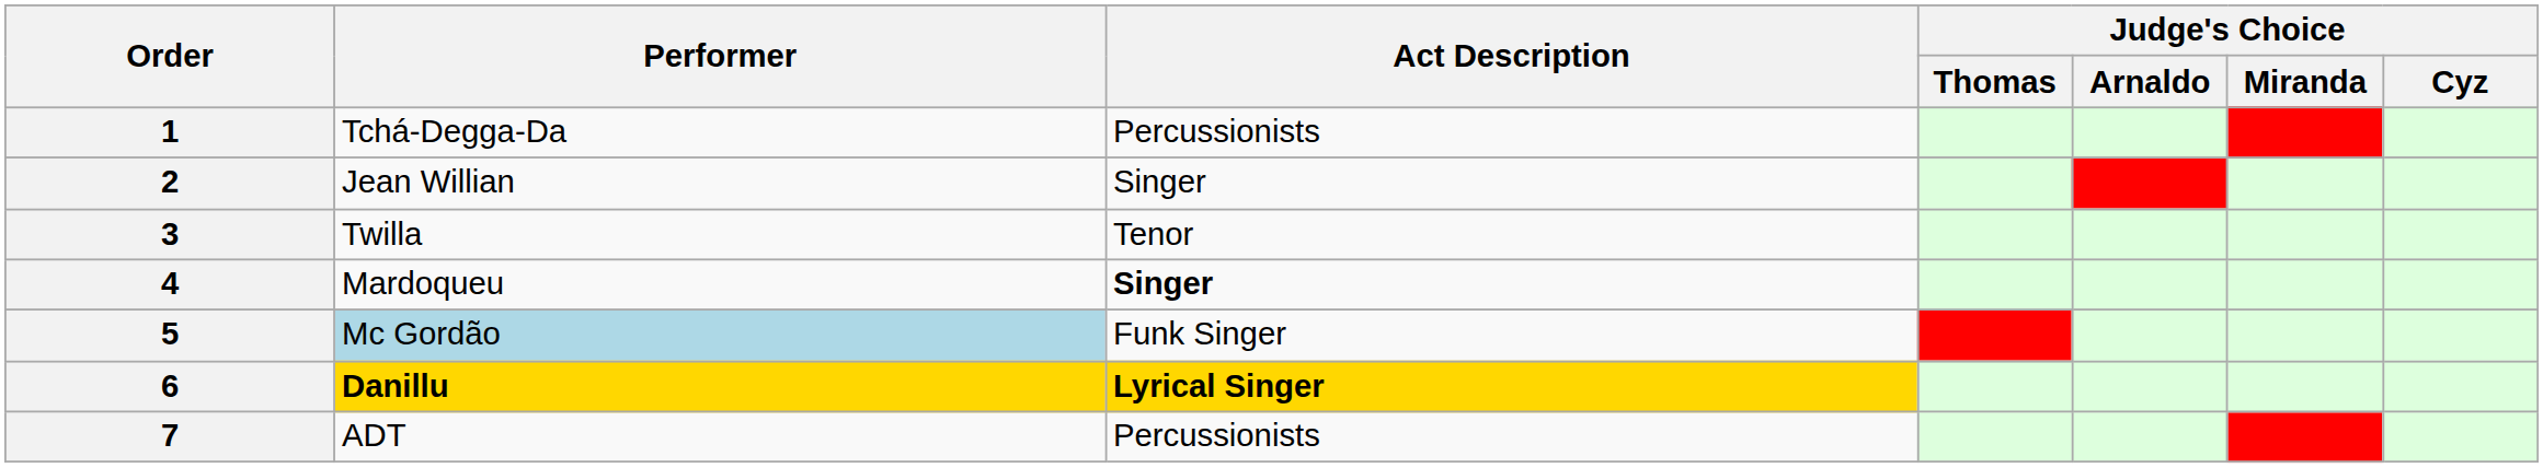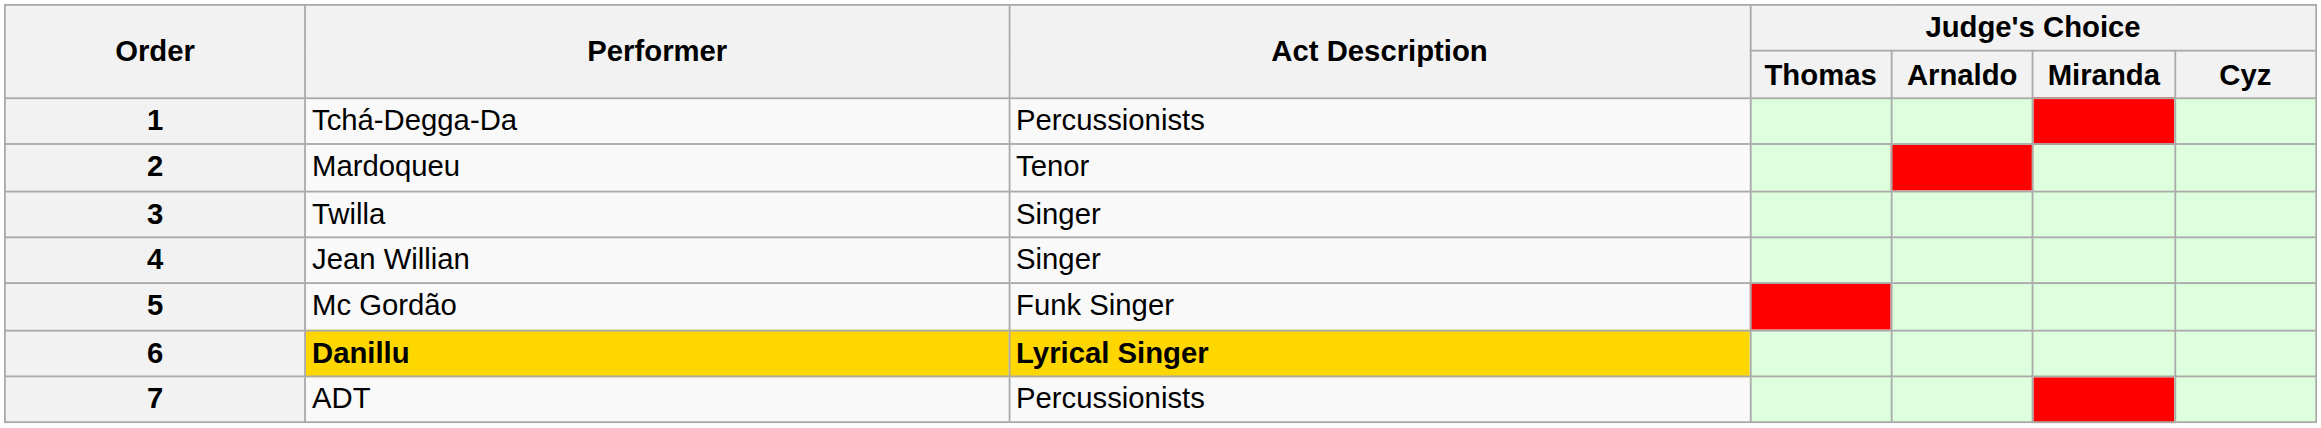 <table class="wikitable" width="100%">
 <tr>
 <th rowspan=2>Order</th>
 <th rowspan=2>Performer</th>
 <th rowspan=2>Act Description</th>
 <th colspan=4>Judge's Choice</th>
 </tr>
 <tr>
 <th width="70">Thomas</th>
 <th width="70">Arnaldo</th>
 <th width="70">Miranda</th>
 <th width="70">Cyz</th>
 </tr>
 <tr>
 <th>1</th>
 <td>Tchá-Degga-Da</td>
 <td>Percussionists</td>
 <td bgcolor="DDFFDD"></td>
 <td bgcolor="DDFFDD"></td>
 <td bgcolor="FF0000"></td>
 <td bgcolor="DDFFDD"></td>
 </tr>
 <tr>
 <th>2</th>
-<td>Jean Willian</td>
-<td>Singer</td>
+<td>Mardoqueu</td>
+<td>Tenor</td>
 <td bgcolor="DDFFDD"></td>
 <td bgcolor="FF0000"></td>
 <td bgcolor="DDFFDD"></td>
 <td bgcolor="DDFFDD"></td>
 </tr>
 <tr>
 <th>3</th>
 <td>Twilla</td>
-<td>Tenor</td>
+<td>Singer</td>
 <td bgcolor="DDFFDD"></td>
 <td bgcolor="DDFFDD"></td>
 <td bgcolor="DDFFDD"></td>
 <td bgcolor="DDFFDD"></td>
 </tr>
 <tr>
 <th>4</th>
-<td>Mardoqueu</td>
-<td><strong>Singer</strong></td>
+<td>Jean Willian</td>
+<td>Singer</td>
 <td bgcolor="DDFFDD"></td>
 <td bgcolor="DDFFDD"></td>
 <td bgcolor="DDFFDD"></td>
 <td bgcolor="DDFFDD"></td>
 </tr>
 <tr>
 <th>5</th>
-<td style="background: lightblue;">Mc Gordão</td>
+<td>Mc Gordão</td>
 <td>Funk Singer</td>
 <td bgcolor="FF0000"></td>
 <td bgcolor="DDFFDD"></td>
 <td bgcolor="DDFFDD"></td>
 <td bgcolor="DDFFDD"></td>
 </tr>
 <tr>
 <th>6</th>
 <td bgcolor="FFD700"><strong>Danillu</strong></td>
 <td bgcolor="FFD700"><strong>Lyrical Singer</strong></td>
 <td bgcolor="DDFFDD"></td>
 <td bgcolor="DDFFDD"></td>
 <td bgcolor="DDFFDD"></td>
 <td bgcolor="DDFFDD"></td>
 </tr>
 <tr>
 <th>7</th>
 <td>ADT</td>
 <td>Percussionists</td>
 <td bgcolor="DDFFDD"></td>
 <td bgcolor="DDFFDD"></td>
 <td bgcolor="FF0000"></td>
 <td bgcolor="DDFFDD"></td>
 </tr>
 </table>
